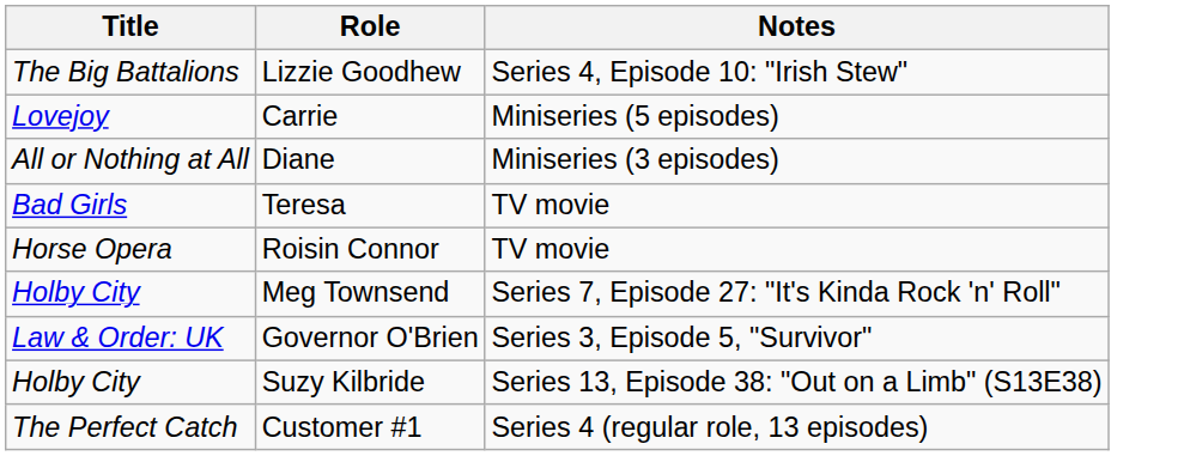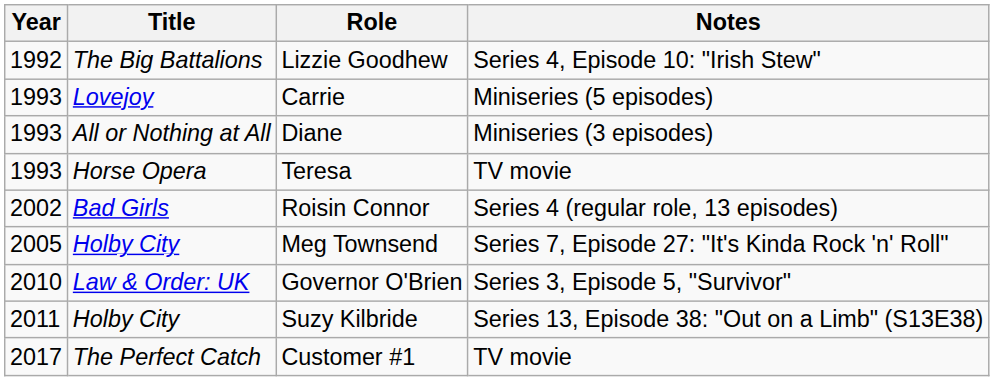 <table class="wikitable">
 <tr>
+<th>Year</th>
 <th>Title</th>
 <th>Role</th>
 <th>Notes</th>
 </tr>
 <tr>
+<td>1992</td>
 <td><em>The Big Battalions</em></td>
 <td>Lizzie Goodhew</td>
 <td>Series 4, Episode 10: "Irish Stew"</td>
 </tr>
 <tr>
+<td>1993</td>
 <td><em><a href='#'>Lovejoy</a></em></td>
 <td>Carrie</td>
 <td>Miniseries (5 episodes)</td>
 </tr>
 <tr>
+<td>1993</td>
 <td><em>All or Nothing at All</em></td>
 <td>Diane</td>
 <td>Miniseries (3 episodes)</td>
 </tr>
 <tr>
-<td><em><a href='#'>Bad Girls</a></em></td>
+<td>1993</td>
+<td><em>Horse Opera</em></td>
 <td>Teresa</td>
 <td>TV movie</td>
 </tr>
 <tr>
-<td><em>Horse Opera</em></td>
+<td>2002</td>
+<td><em><a href='#'>Bad Girls</a></em></td>
 <td>Roisin Connor</td>
-<td>TV movie</td>
+<td>Series 4 (regular role, 13 episodes)</td>
 </tr>
 <tr>
+<td>2005</td>
 <td><em><a href='#'>Holby City</a></em></td>
 <td>Meg Townsend</td>
 <td>Series 7, Episode 27: "It's Kinda Rock 'n' Roll"</td>
 </tr>
 <tr>
+<td>2010</td>
 <td><em><a href='#'>Law & Order: UK</a></em></td>
 <td>Governor O'Brien</td>
 <td>Series 3, Episode 5, "Survivor"</td>
 </tr>
 <tr>
+<td>2011</td>
 <td><em>Holby City</em></td>
 <td>Suzy Kilbride</td>
 <td>Series 13, Episode 38: "Out on a Limb" (S13E38)</td>
 </tr>
 <tr>
+<td>2017</td>
 <td><em>The Perfect Catch</em></td>
 <td>Customer #1</td>
-<td>Series 4 (regular role, 13 episodes)</td>
+<td>TV movie</td>
 </tr>
 </table>
